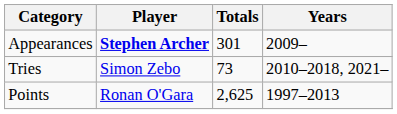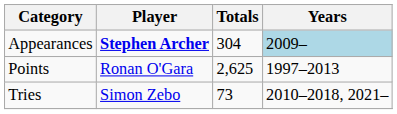 <table class="wikitable">
 <tr>
 <th>Category</th>
 <th>Player</th>
 <th>Totals</th>
 <th>Years</th>
 </tr>
 <tr>
 <td>Appearances</td>
 <td><strong><a href='#'>Stephen Archer</a></strong></td>
-<td>301</td>
-<td>2009–</td>
+<td>304</td>
+<td style="background: lightblue;">2009–</td>
+</tr>
+<tr>
+<td>Points</td>
+<td><a href='#'>Ronan O'Gara</a></td>
+<td>2,625</td>
+<td>1997–2013</td>
 </tr>
 <tr>
 <td>Tries</td>
 <td><a href='#'>Simon Zebo</a></td>
 <td>73</td>
 <td>2010–2018, 2021–</td>
 </tr>
 <tr>
-<td>Points</td>
-<td><a href='#'>Ronan O'Gara</a></td>
-<td>2,625</td>
-<td>1997–2013</td>
-</tr>
-<tr>
 </tr>
 </table>
